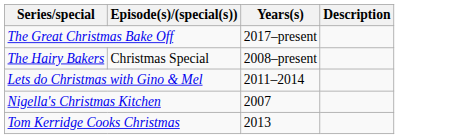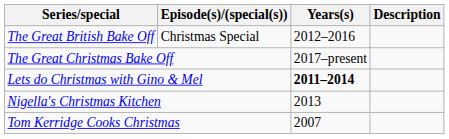 <table class="wikitable sortable">
 <tr>
 <th>Series/special</th>
 <th>Episode(s)/(special(s))</th>
 <th>Years(s)</th>
 <th>Description</th>
 </tr>
 <tr>
+<td><em><a href='#'>The Great British Bake Off</a></em></td>
+<td>Christmas Special</td>
+<td>2012–2016</td>
+<td></td>
+</tr>
+<tr>
 <td colspan=2><em><a href='#'>The Great Christmas Bake Off</a></em></td>
 <td>2017–present</td>
 <td></td>
 </tr>
 <tr>
-<td><em><a href='#'>The Hairy Bakers</a></em></td>
-<td>Christmas Special</td>
-<td>2008–present</td>
-<td></td>
-</tr>
-<tr>
 <td colspan=2><em><a href='#'>Lets do Christmas with Gino & Mel</a></em></td>
-<td>2011–2014</td>
+<td><strong>2011–2014</strong></td>
 <td></td>
 </tr>
 <tr>
 <td colspan=2><em><a href='#'>Nigella's Christmas Kitchen</a></em></td>
-<td>2007</td>
+<td>2013</td>
 <td></td>
 </tr>
 <tr>
 <td colspan=2><em><a href='#'>Tom Kerridge Cooks Christmas</a></em></td>
-<td>2013</td>
+<td>2007</td>
 <td></td>
 </tr>
 </table>
